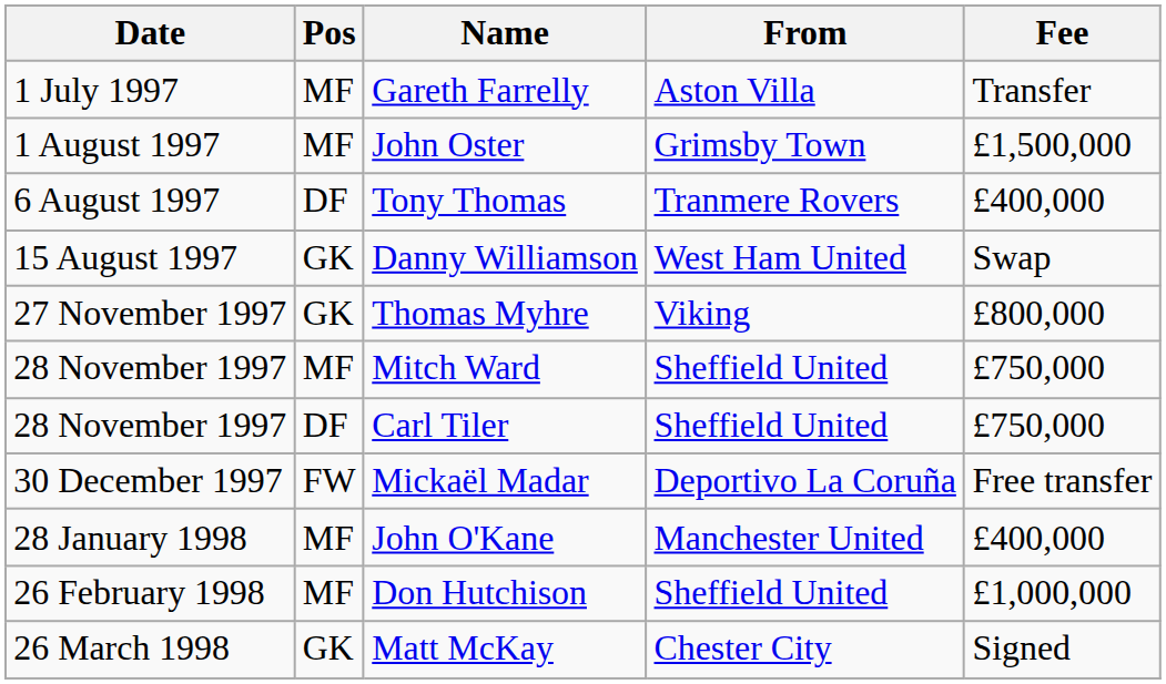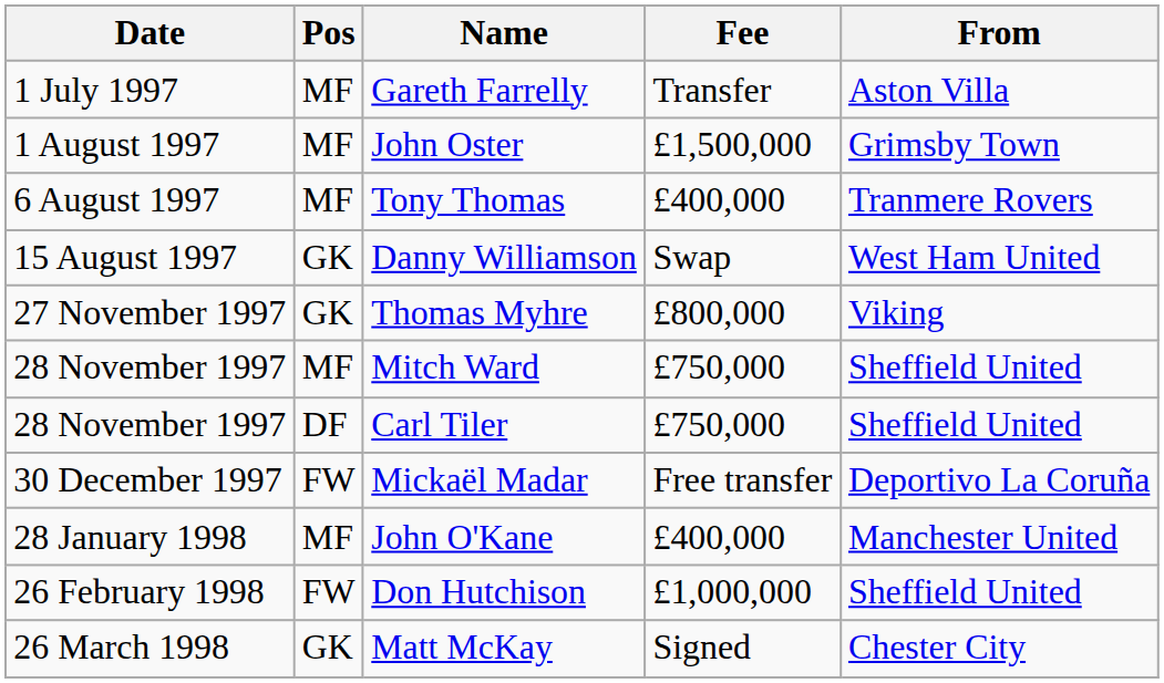 <table class="wikitable">
 <tr>
 <th>Date</th>
 <th>Pos</th>
 <th>Name</th>
+<th>Fee</th>
 <th>From</th>
-<th>Fee</th>
 </tr>
 <tr>
 <td>1 July 1997</td>
 <td>MF</td>
 <td><a href='#'>Gareth Farrelly</a></td>
+<td>Transfer</td>
 <td><a href='#'>Aston Villa</a></td>
-<td>Transfer</td>
 </tr>
 <tr>
 <td>1 August 1997</td>
 <td>MF</td>
 <td><a href='#'>John Oster</a></td>
+<td>£1,500,000</td>
 <td><a href='#'>Grimsby Town</a></td>
-<td>£1,500,000</td>
 </tr>
 <tr>
 <td>6 August 1997</td>
-<td>DF</td>
+<td>MF</td>
 <td><a href='#'>Tony Thomas</a></td>
+<td>£400,000</td>
 <td><a href='#'>Tranmere Rovers</a></td>
-<td>£400,000</td>
 </tr>
 <tr>
 <td>15 August 1997</td>
 <td>GK</td>
 <td><a href='#'>Danny Williamson</a></td>
+<td>Swap</td>
 <td><a href='#'>West Ham United</a></td>
-<td>Swap</td>
 </tr>
 <tr>
 <td>27 November 1997</td>
 <td>GK</td>
 <td><a href='#'>Thomas Myhre</a></td>
+<td>£800,000</td>
 <td><a href='#'>Viking</a></td>
-<td>£800,000</td>
 </tr>
 <tr>
 <td>28 November 1997</td>
 <td>MF</td>
 <td><a href='#'>Mitch Ward</a></td>
+<td>£750,000</td>
 <td><a href='#'>Sheffield United</a></td>
-<td>£750,000</td>
 </tr>
 <tr>
 <td>28 November 1997</td>
 <td>DF</td>
 <td><a href='#'>Carl Tiler</a></td>
+<td>£750,000</td>
 <td><a href='#'>Sheffield United</a></td>
-<td>£750,000</td>
 </tr>
 <tr>
 <td>30 December 1997</td>
 <td>FW</td>
 <td><a href='#'>Mickaël Madar</a></td>
+<td>Free transfer</td>
 <td><a href='#'>Deportivo La Coruña</a></td>
-<td>Free transfer</td>
 </tr>
 <tr>
 <td>28 January 1998</td>
 <td>MF</td>
 <td><a href='#'>John O'Kane</a></td>
+<td>£400,000</td>
 <td><a href='#'>Manchester United</a></td>
-<td>£400,000</td>
 </tr>
 <tr>
 <td>26 February 1998</td>
-<td>MF</td>
+<td>FW</td>
 <td><a href='#'>Don Hutchison</a></td>
+<td>£1,000,000</td>
 <td><a href='#'>Sheffield United</a></td>
-<td>£1,000,000</td>
 </tr>
 <tr>
 <td>26 March 1998</td>
 <td>GK</td>
 <td><a href='#'>Matt McKay</a></td>
+<td>Signed</td>
 <td><a href='#'>Chester City</a></td>
-<td>Signed</td>
 </tr>
 </table>
